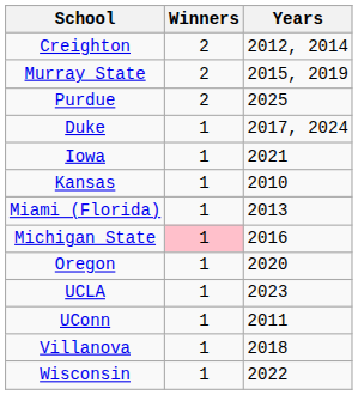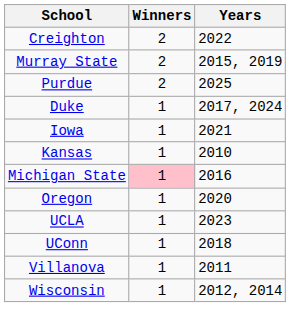 <table class="wikitable">
 <tr>
 <th>School</th>
 <th>Winners</th>
 <th>Years</th>
 </tr>
 <tr align="center">
 <td><a href='#'>Creighton</a></td>
 <td>2</td>
-<td align=left>2012, 2014</td>
+<td align=left>2022</td>
 </tr>
 <tr align="center">
 <td><a href='#'>Murray State</a></td>
 <td>2</td>
 <td align=left>2015, 2019</td>
 </tr>
 <tr align="center">
 <td><a href='#'>Purdue</a></td>
 <td>2</td>
 <td align=left>2025</td>
 </tr>
 <tr align="center">
 <td><a href='#'>Duke</a></td>
 <td>1</td>
 <td align=left>2017, 2024</td>
 </tr>
 <tr align="center">
 <td><a href='#'>Iowa</a></td>
 <td>1</td>
 <td align=left>2021</td>
 </tr>
 <tr align="center">
 <td><a href='#'>Kansas</a></td>
 <td>1</td>
 <td align=left>2010</td>
 </tr>
 <tr align="center">
-<td><a href='#'>Miami (Florida)</a></td>
-<td>1</td>
-<td align=left>2013</td>
-</tr>
-<tr align="center">
 <td><a href='#'>Michigan State</a></td>
 <td style="background: pink;">1</td>
 <td align=left>2016</td>
 </tr>
 <tr align="center">
 <td><a href='#'>Oregon</a></td>
 <td>1</td>
 <td align=left>2020</td>
 </tr>
 <tr align="center">
 <td><a href='#'>UCLA</a></td>
 <td>1</td>
 <td align=left>2023</td>
 </tr>
 <tr align="center">
 <td><a href='#'>UConn</a></td>
 <td>1</td>
-<td align=left>2011</td>
+<td align=left>2018</td>
 </tr>
 <tr align="center">
 <td><a href='#'>Villanova</a></td>
 <td>1</td>
-<td align=left>2018</td>
+<td align=left>2011</td>
 </tr>
 <tr align="center">
 <td><a href='#'> Wisconsin</a></td>
 <td>1</td>
-<td align=left>2022</td>
+<td align=left>2012, 2014</td>
 </tr>
 </table>
